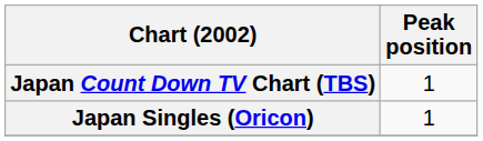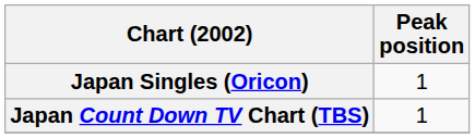 <table class="wikitable plainrowheaders">
 <tr>
 <th>Chart (2002)</th>
 <th>Peak<br>position</th>
 </tr>
 <tr>
-<th scope="row">Japan <em><a href='#'>Count Down TV</a></em> Chart (<a href='#'>TBS</a>)</th>
+<th scope="row">Japan Singles (<a href='#'>Oricon</a>)</th>
 <td style="text-align:center;">1</td>
 </tr>
 <tr>
-<th scope="row">Japan Singles (<a href='#'>Oricon</a>)</th>
+<th scope="row">Japan <em><a href='#'>Count Down TV</a></em> Chart (<a href='#'>TBS</a>)</th>
 <td style="text-align:center;">1</td>
 </tr>
 <tr>
 </tr>
 </table>
